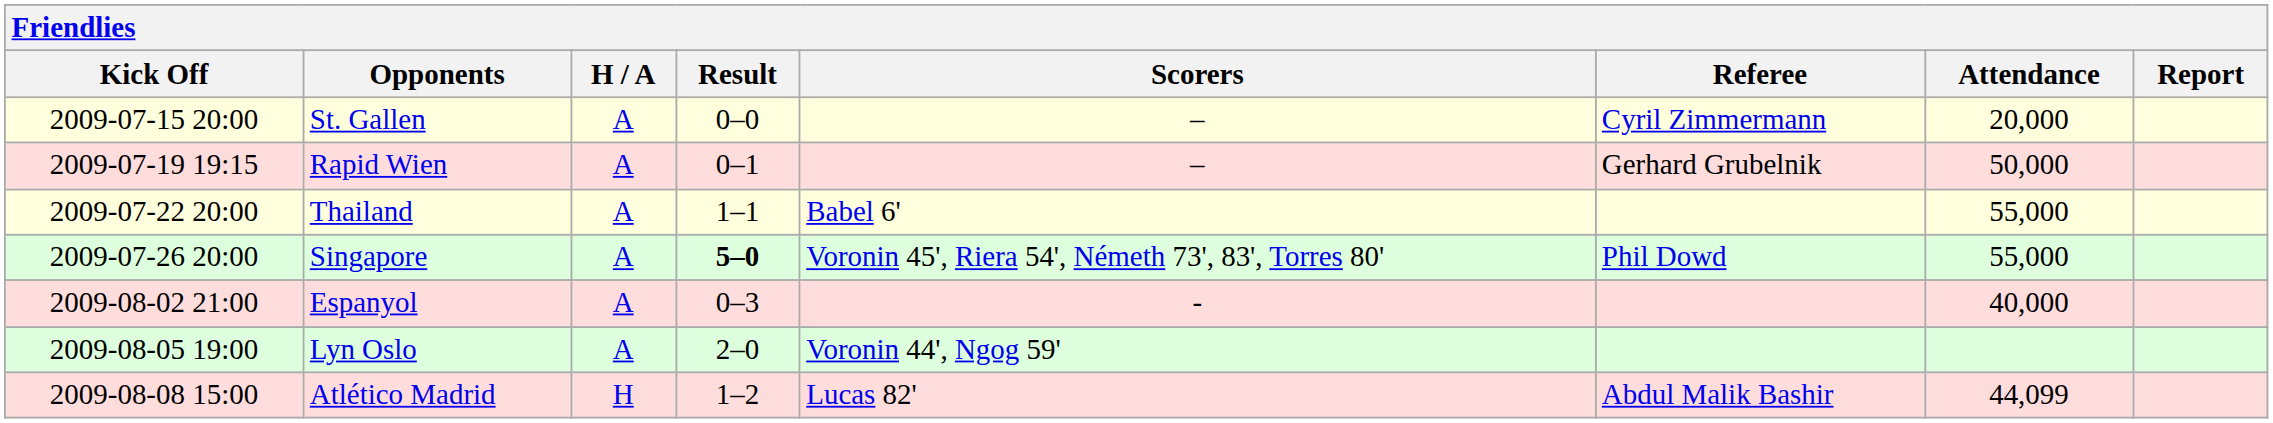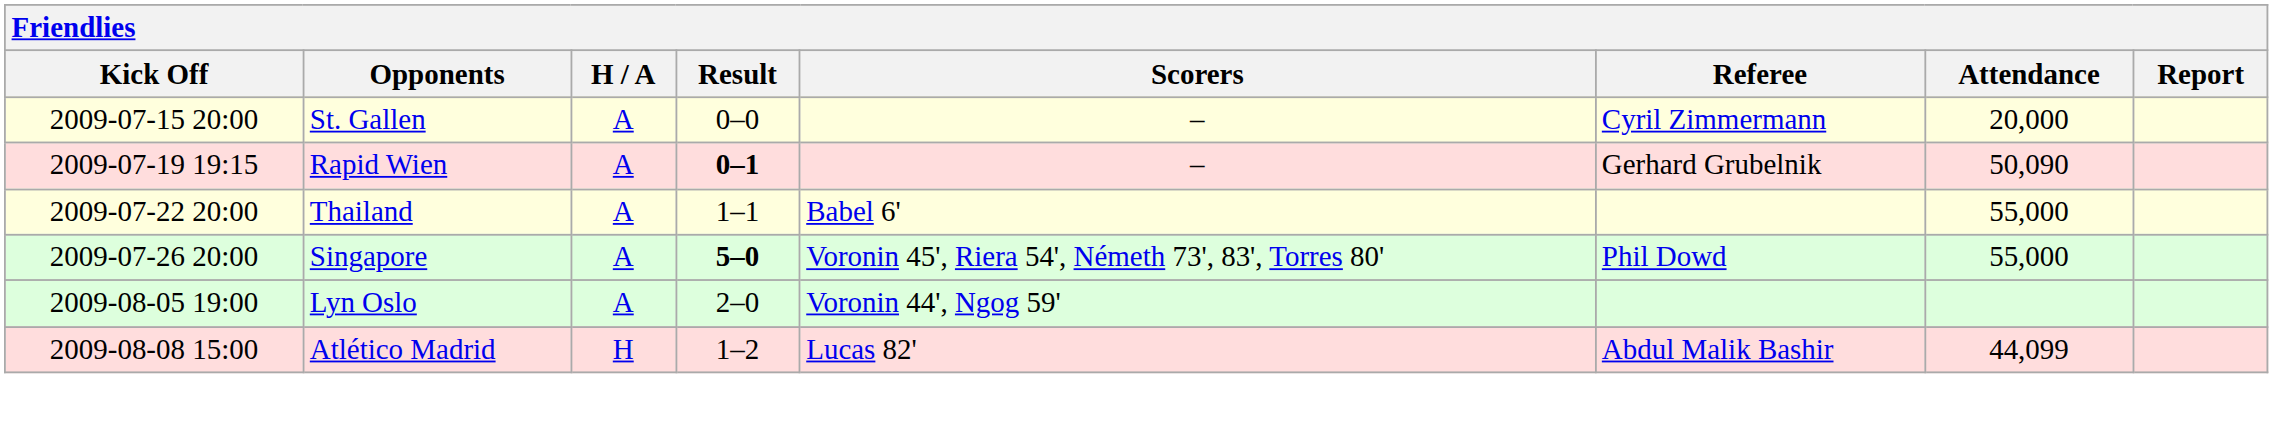 <table class="wikitable" style="width:99%;">
 <tr>
 <th colspan="8" style="text-align:left;"><a href='#'>Friendlies</a></th>
 </tr>
 <tr>
 <th>Kick Off</th>
 <th>Opponents</th>
 <th>H / A</th>
 <th>Result</th>
 <th>Scorers</th>
 <th>Referee</th>
 <th>Attendance</th>
 <th>Report</th>
 </tr>
 <tr bgcolor="#ffffdd">
 <td align=center>2009-07-15 20:00</td>
 <td> <a href='#'>St. Gallen</a></td>
 <td align=center><a href='#'>A</a></td>
 <td align=center>0–0</td>
 <td align=center>–</td>
 <td> <a href='#'>Cyril Zimmermann</a></td>
 <td align=center>20,000</td>
 <td align=center></td>
 </tr>
 <tr bgcolor="#ffdddd">
 <td align=center>2009-07-19 19:15</td>
 <td> <a href='#'>Rapid Wien</a></td>
 <td align=center><a href='#'>A</a></td>
-<td align=center>0–1</td>
+<td align=center><strong>0–1</strong></td>
 <td align=center>–</td>
 <td> Gerhard Grubelnik</td>
-<td align=center>50,000</td>
+<td align=center>50,090</td>
 <td align=center></td>
 </tr>
 <tr bgcolor="#ffffdd">
 <td align=center>2009-07-22 20:00</td>
 <td> <a href='#'>Thailand</a></td>
 <td align=center><a href='#'>A</a></td>
 <td align=center>1–1</td>
 <td><a href='#'>Babel</a> 6'</td>
 <td></td>
 <td align=center>55,000</td>
 <td align=center></td>
 </tr>
 <tr bgcolor="#ddffdd">
 <td align=center>2009-07-26 20:00</td>
 <td> <a href='#'>Singapore</a></td>
 <td align=center><a href='#'>A</a></td>
 <td align=center><strong>5–0</strong></td>
 <td><a href='#'>Voronin</a> 45', <a href='#'>Riera</a> 54', <a href='#'>Németh</a> 73', 83', <a href='#'>Torres</a> 80'</td>
 <td> <a href='#'>Phil Dowd</a></td>
 <td align=center>55,000</td>
-<td align=center></td>
-</tr>
-<tr bgcolor="#ffdddd">
-<td align=center>2009-08-02 21:00</td>
-<td> <a href='#'>Espanyol</a></td>
-<td align=center><a href='#'>A</a></td>
-<td align=center>0–3</td>
-<td align=center>-</td>
-<td></td>
-<td align=center>40,000</td>
 <td align=center></td>
 </tr>
 <tr bgcolor="#ddffdd">
 <td align=center>2009-08-05 19:00</td>
 <td> <a href='#'>Lyn Oslo</a></td>
 <td align=center><a href='#'>A</a></td>
 <td align=center>2–0</td>
 <td><a href='#'>Voronin</a> 44', <a href='#'>Ngog</a> 59'</td>
 <td></td>
 <td align=center></td>
 <td align=center></td>
 </tr>
 <tr bgcolor="#ffdddd">
 <td align=center>2009-08-08 15:00</td>
 <td> <a href='#'>Atlético Madrid</a></td>
 <td align=center><a href='#'>H</a></td>
 <td align=center>1–2</td>
 <td><a href='#'>Lucas</a> 82'</td>
 <td> <a href='#'>Abdul Malik Bashir</a></td>
 <td align=center>44,099</td>
 <td align=center></td>
 </tr>
 </table>
